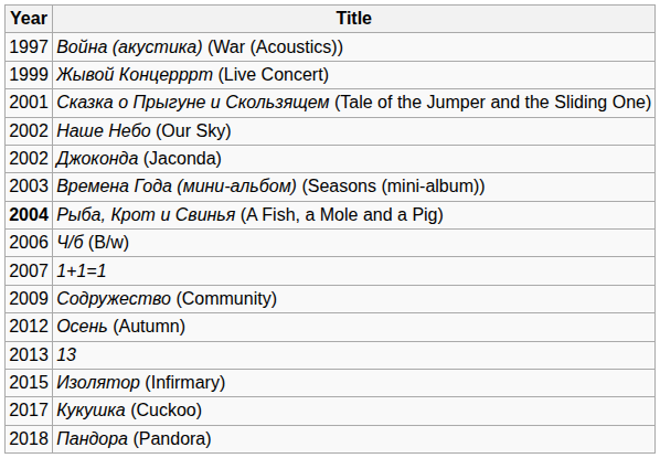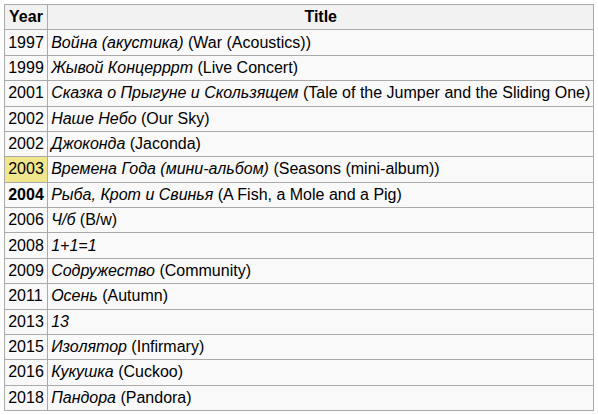 <table class="wikitable">
 <tr>
 <th>Year</th>
 <th>Title</th>
 </tr>
 <tr>
 <td>1997</td>
 <td><em>Война (акустика)</em> (War (Acoustics))</td>
 </tr>
 <tr>
 <td>1999</td>
 <td><em>Жывой Концерррт</em> (Live Concert)</td>
 </tr>
 <tr>
 <td>2001</td>
 <td><em>Сказка о Прыгуне и Скользящем</em> (Tale of the Jumper and the Sliding One)</td>
 </tr>
 <tr>
 <td>2002</td>
 <td><em>Наше Небо</em> (Our Sky)</td>
 </tr>
 <tr>
 <td>2002</td>
 <td><em>Джоконда</em> (Jaconda)</td>
 </tr>
 <tr>
-<td>2003</td>
+<td style="background: khaki;">2003</td>
 <td><em>Времена Года (мини-альбом)</em> (Seasons (mini-album))</td>
 </tr>
 <tr>
 <td><strong>2004</strong></td>
 <td><em>Рыба, Крот и Свинья</em> (A Fish, a Mole and a Pig)</td>
 </tr>
 <tr>
 <td>2006</td>
 <td><em>Ч/б</em> (B/w)</td>
 </tr>
 <tr>
-<td>2007</td>
+<td>2008</td>
 <td><em>1+1=1</em></td>
 </tr>
 <tr>
 <td>2009</td>
 <td><em>Содружество</em> (Community)</td>
 </tr>
 <tr>
-<td>2012</td>
+<td>2011</td>
 <td><em>Осень</em> (Autumn)</td>
 </tr>
 <tr>
 <td>2013</td>
 <td><em>13</em></td>
 </tr>
 <tr>
 <td>2015</td>
 <td><em>Изолятор</em> (Infirmary)</td>
 </tr>
 <tr>
-<td>2017</td>
+<td>2016</td>
 <td><em>Кукушка</em> (Cuckoo)</td>
 </tr>
 <tr>
 <td>2018</td>
 <td><em>Пандора</em> (Pandora)</td>
 </tr>
 </table>
